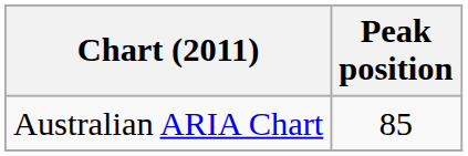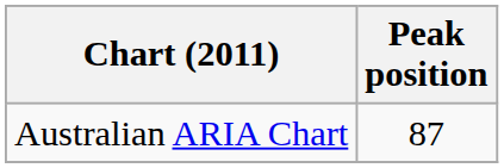 <table class="wikitable">
 <tr>
 <th>Chart (2011)</th>
 <th>Peak<br>position</th>
 </tr>
 <tr>
 <td>Australian <a href='#'>ARIA Chart</a></td>
-<td align="center">85</td>
+<td align="center">87</td>
 </tr>
 <tr>
 </tr>
 </table>
